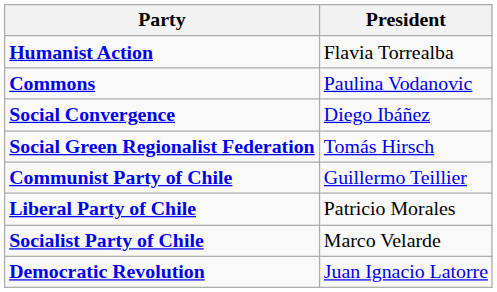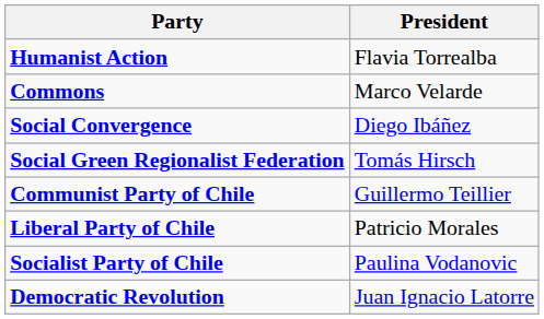 <table class="wikitable">
 <tr>
 <th>Party</th>
 <th>President</th>
 </tr>
 <tr>
 <td> <strong><a href='#'>Humanist Action</a></strong></td>
 <td>Flavia Torrealba</td>
 </tr>
 <tr>
 <td> <strong><a href='#'>Commons</a></strong></td>
-<td><a href='#'>Paulina Vodanovic</a></td>
+<td>Marco Velarde</td>
 </tr>
 <tr>
 <td> <strong><a href='#'>Social Convergence</a></strong></td>
 <td><a href='#'>Diego Ibáñez</a></td>
 </tr>
 <tr>
 <td><strong><a href='#'>Social Green Regionalist Federation</a></strong></td>
 <td><a href='#'>Tomás Hirsch</a></td>
 </tr>
 <tr>
 <td> <strong><a href='#'>Communist Party of Chile</a></strong></td>
 <td><a href='#'>Guillermo Teillier</a></td>
 </tr>
 <tr>
 <td> <strong><a href='#'>Liberal Party of Chile</a></strong></td>
 <td>Patricio Morales</td>
 </tr>
 <tr>
 <td> <strong><a href='#'>Socialist Party of Chile</a></strong></td>
-<td>Marco Velarde</td>
+<td><a href='#'>Paulina Vodanovic</a></td>
 </tr>
 <tr>
 <td> <strong><a href='#'>Democratic Revolution</a></strong></td>
 <td><a href='#'>Juan Ignacio Latorre</a></td>
 </tr>
 </table>
